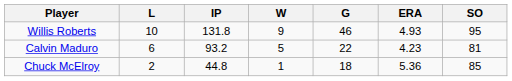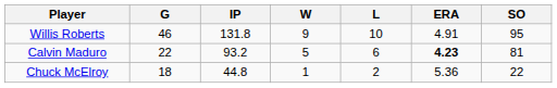 <table class="wikitable sortable">
 <tr>
 <th bgcolor="#DDDDFF" width="16%">Player</th>
-<th bgcolor="#DDDDFF" width="9%">L</th>
+<th bgcolor="#DDDDFF" width="9%">G</th>
 <th bgcolor="#DDDDFF" width="9%">IP</th>
 <th bgcolor="#DDDDFF" width="9%">W</th>
-<th bgcolor="#DDDDFF" width="9%">G</th>
+<th bgcolor="#DDDDFF" width="9%">L</th>
 <th bgcolor="#DDDDFF" width="9%">ERA</th>
 <th bgcolor="#DDDDFF" width="9%">SO</th>
 </tr>
 <tr align=center>
 <td><a href='#'>Willis Roberts</a></td>
-<td>10</td>
+<td>46</td>
 <td>131.8</td>
 <td>9</td>
-<td>46</td>
-<td>4.93</td>
+<td>10</td>
+<td>4.91</td>
 <td>95</td>
 </tr>
 <tr align=center>
 <td><a href='#'>Calvin Maduro</a></td>
-<td>6</td>
+<td>22</td>
 <td>93.2</td>
 <td>5</td>
-<td>22</td>
-<td>4.23</td>
+<td>6</td>
+<td><strong>4.23</strong></td>
 <td>81</td>
 </tr>
 <tr align=center>
 <td><a href='#'>Chuck McElroy</a></td>
-<td>2</td>
+<td>18</td>
 <td>44.8</td>
 <td>1</td>
-<td>18</td>
+<td>2</td>
 <td>5.36</td>
-<td>85</td>
+<td>22</td>
 </tr>
 </table>
